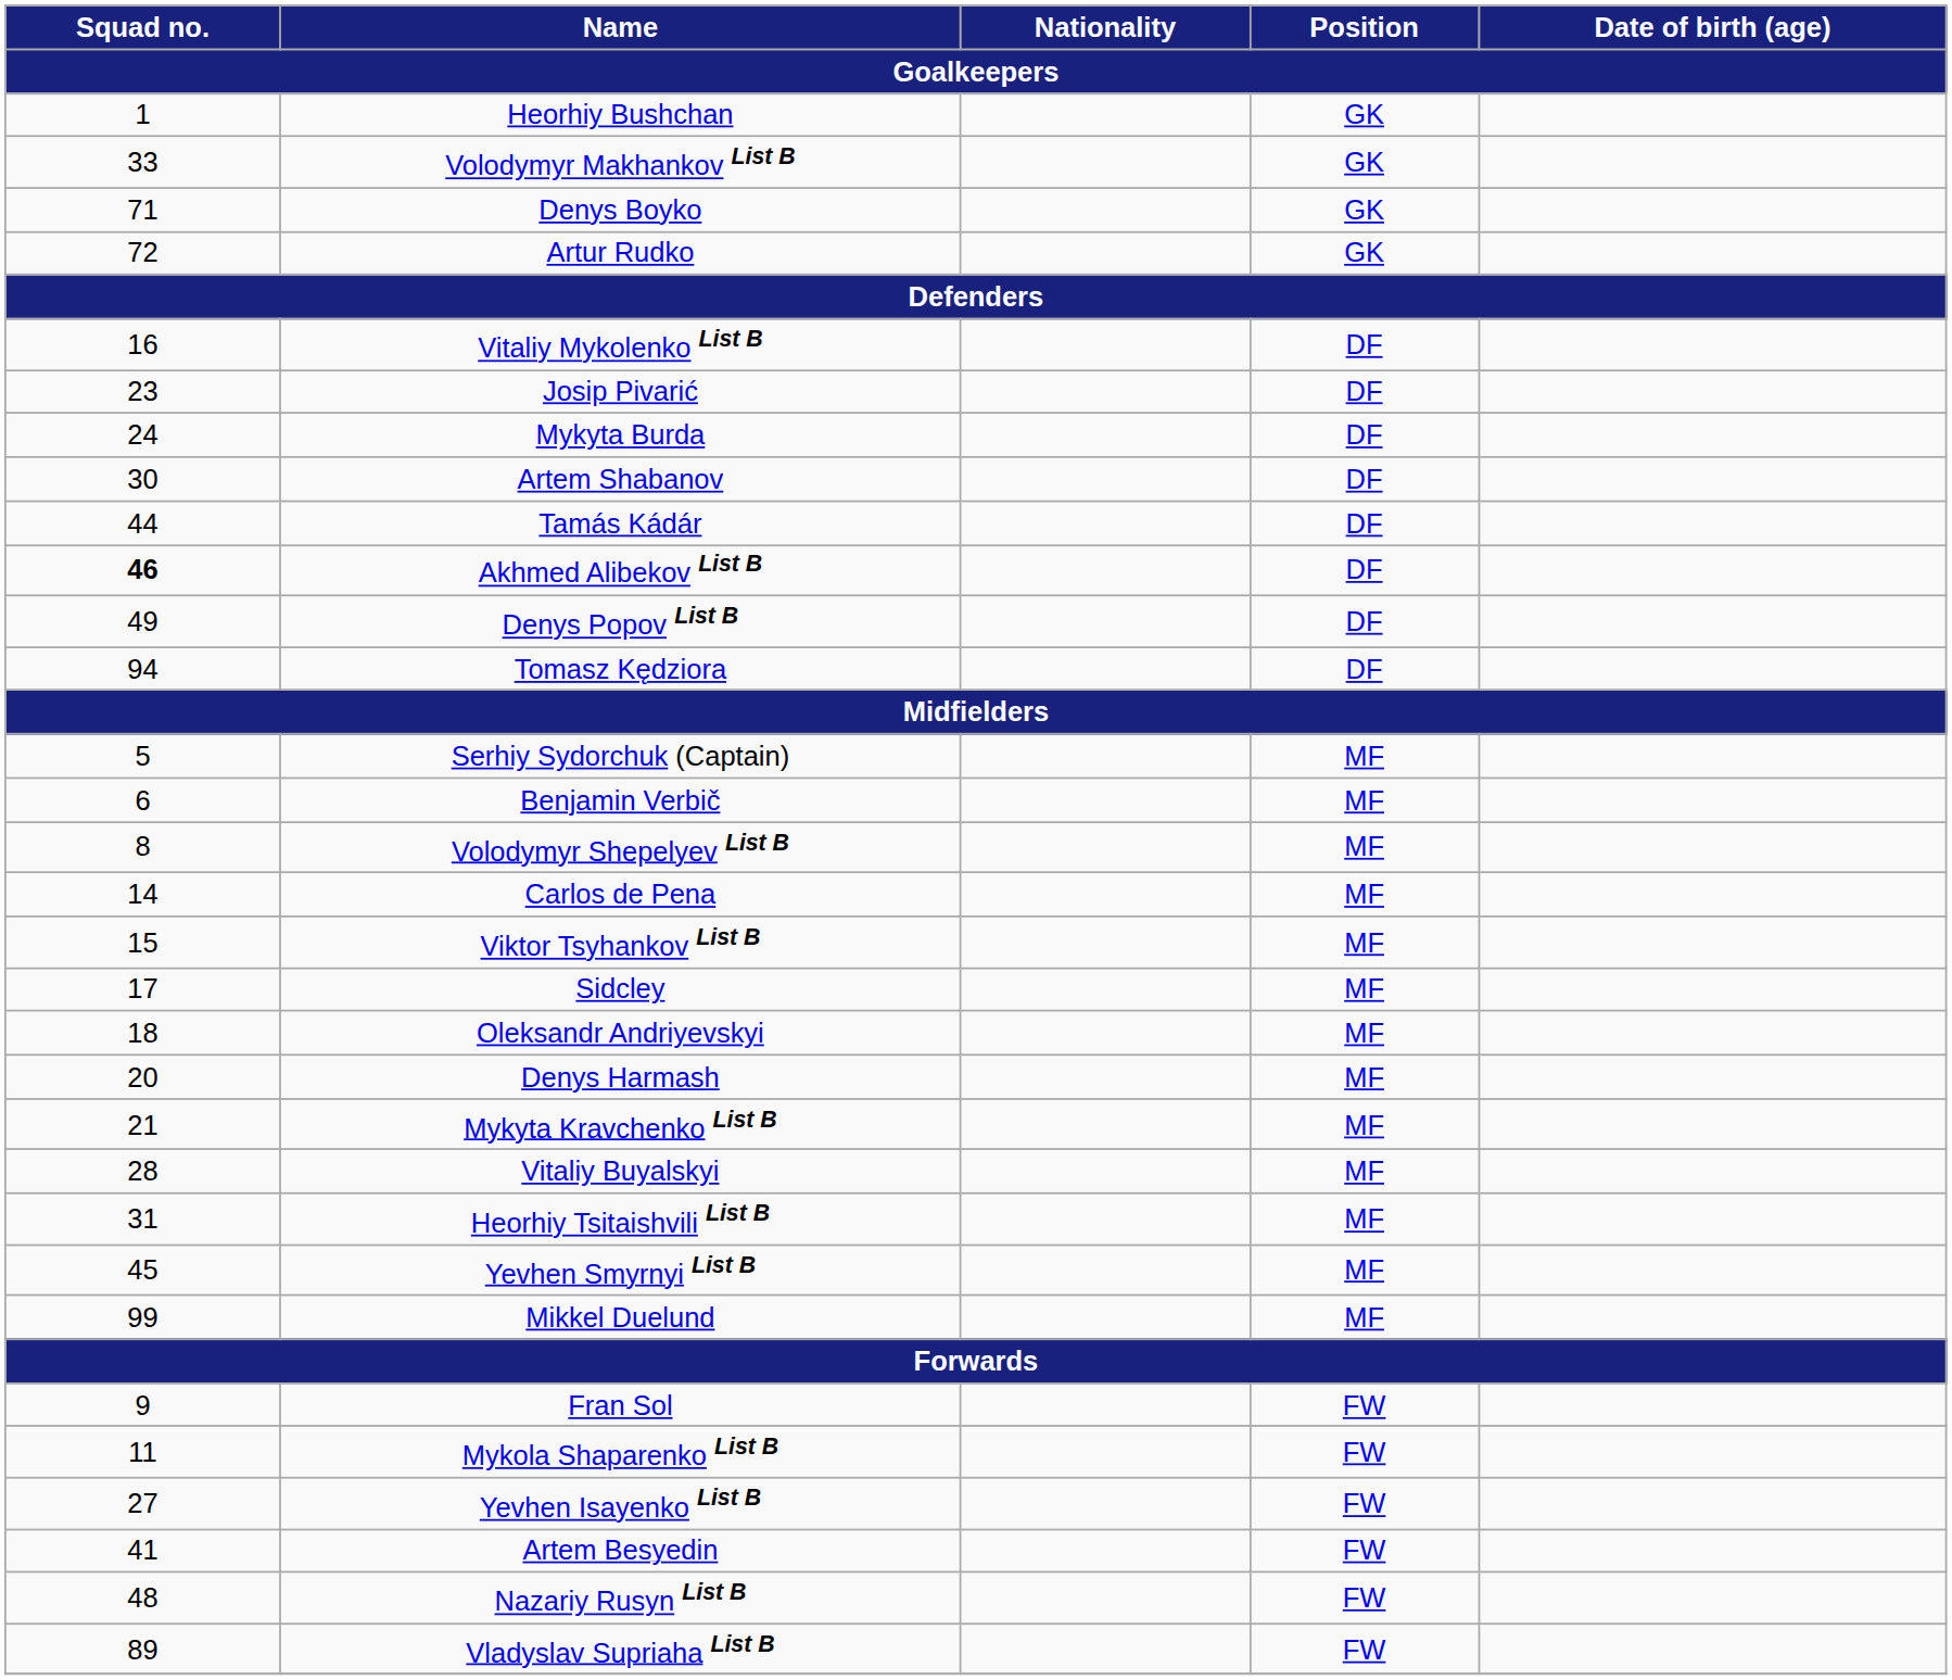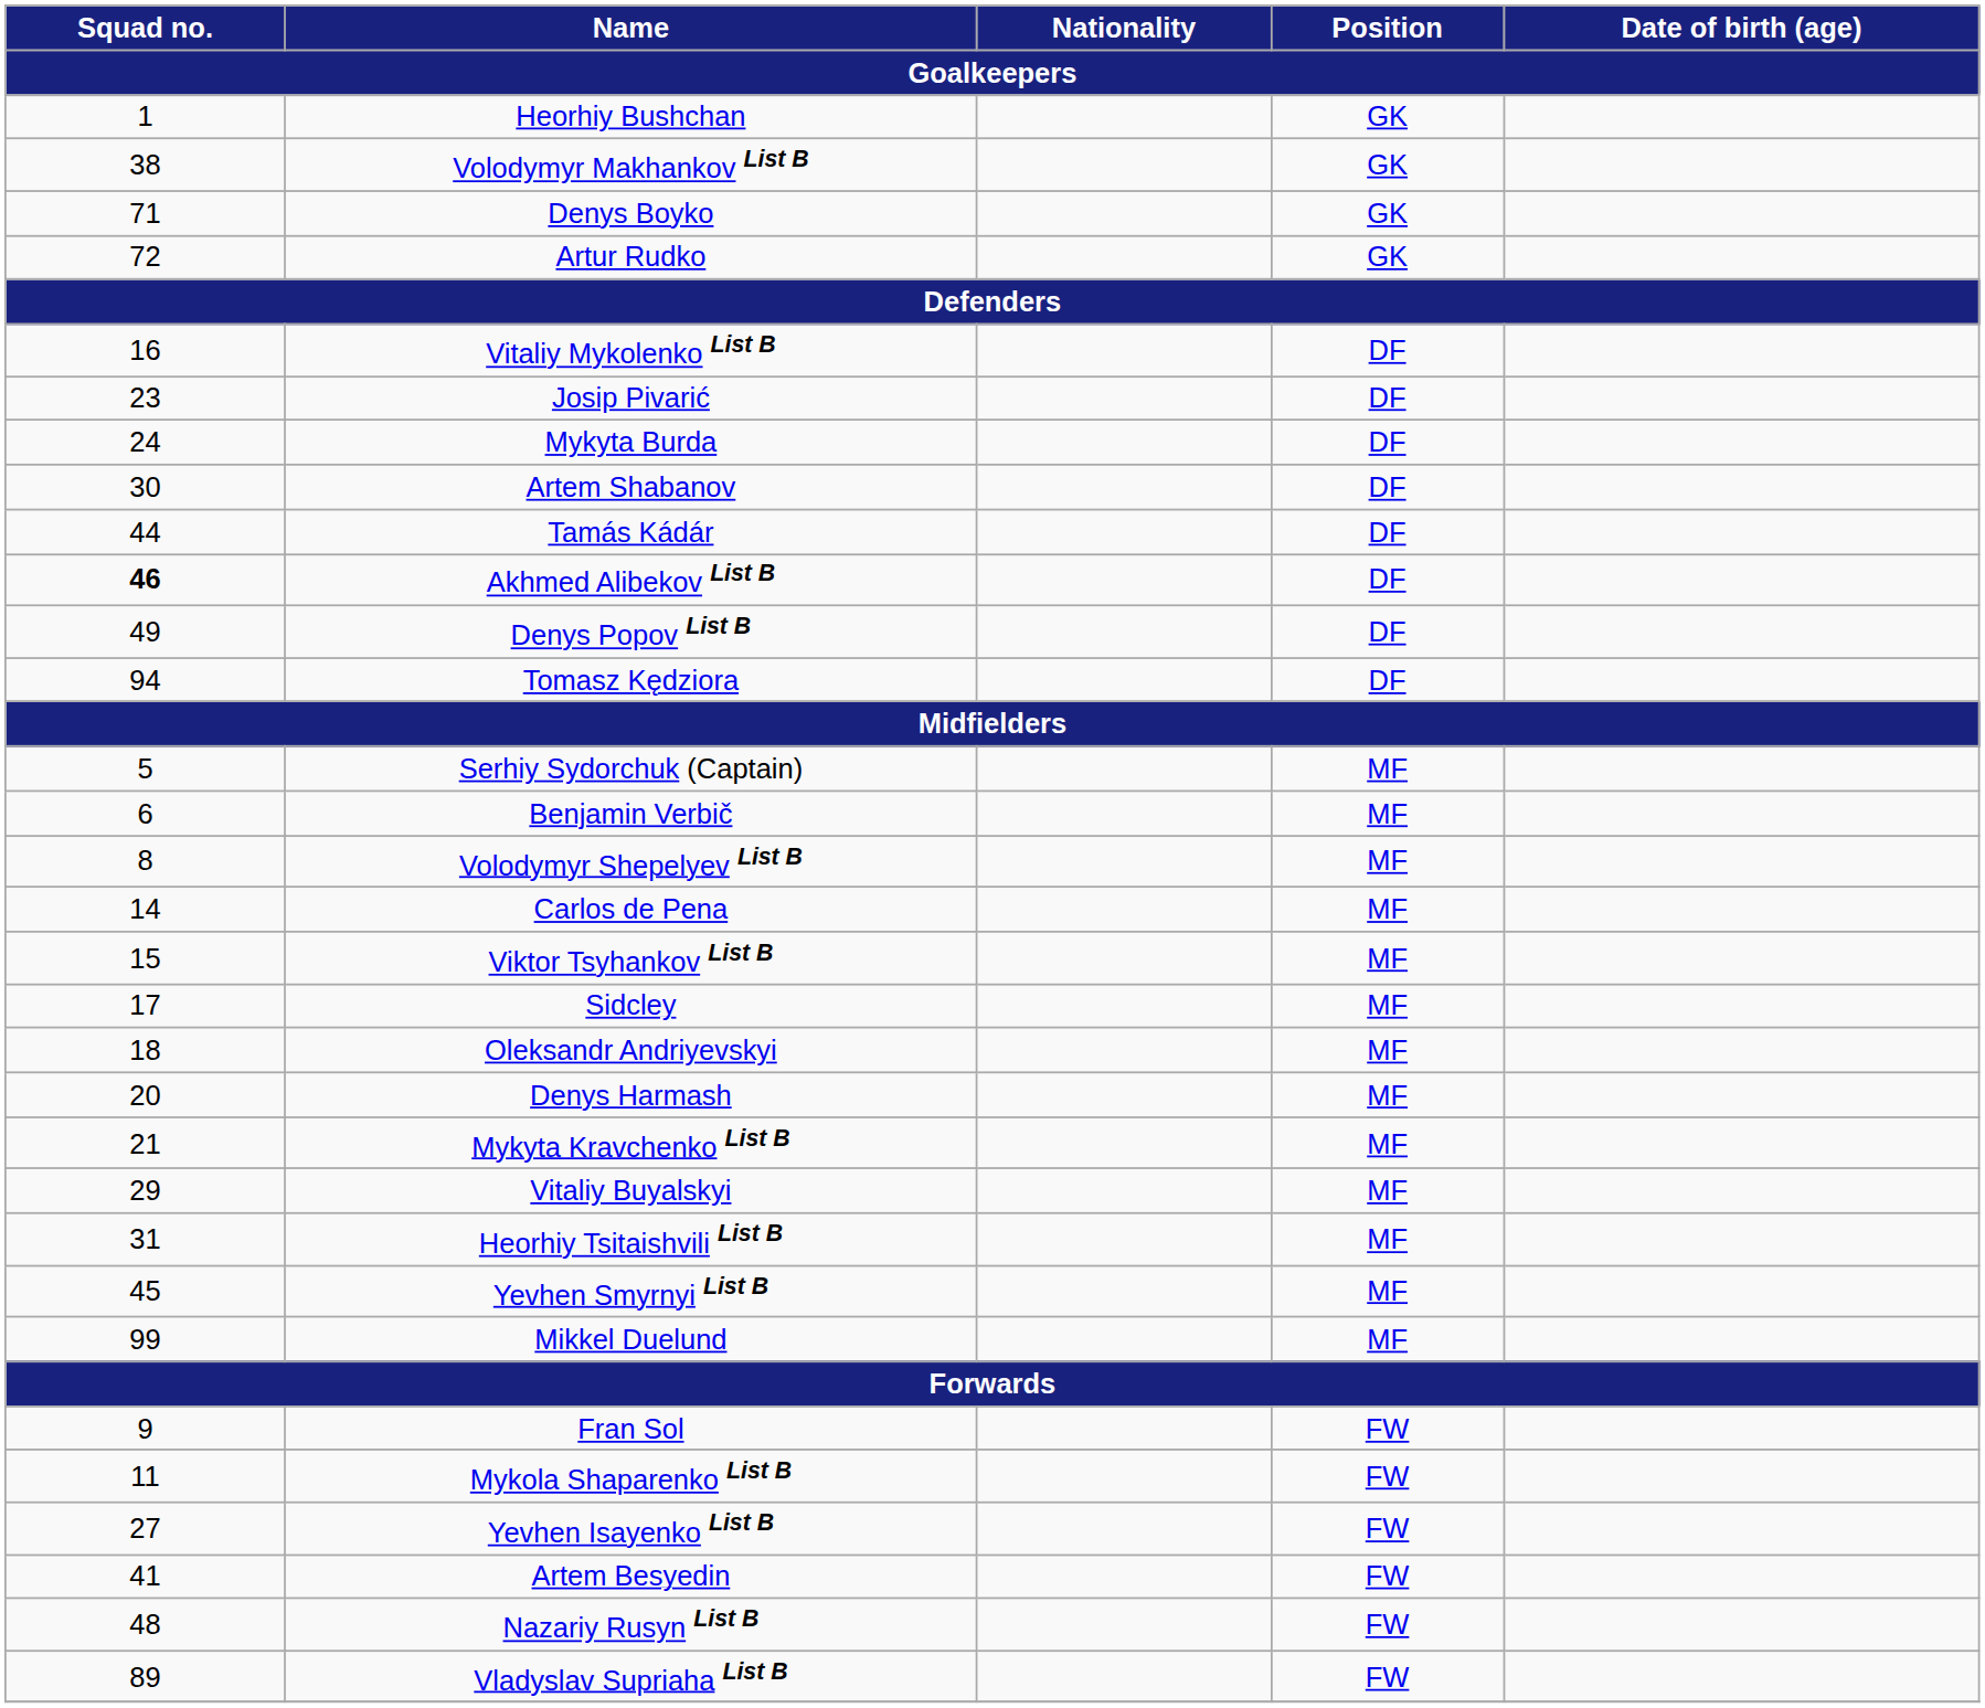 <table class="wikitable" style="text-align:center; font-size:90%; width:80%">
 <tr>
 <th style="background:#19217F; color:white; text-align:center">Squad no.</th>
 <th style="background:#19217F; color:white; text-align:center">Name</th>
 <th style="background:#19217F; color:white; text-align:center">Nationality</th>
 <th style="background:#19217F; color:white; text-align:center">Position</th>
 <th style="background:#19217F; color:white; text-align:center">Date of birth (age)</th>
 </tr>
 <tr>
 <th colspan="6" style="background:#19217F; color:white; text-align:center">Goalkeepers</th>
 </tr>
 <tr>
 <td>1</td>
 <td><a href='#'>Heorhiy Bushchan</a></td>
 <td></td>
 <td><a href='#'>GK</a></td>
 <td></td>
 </tr>
 <tr>
-<td>33</td>
+<td>38</td>
 <td><a href='#'>Volodymyr Makhankov</a> <sup><strong><em>List B</em></strong></sup></td>
 <td></td>
 <td><a href='#'>GK</a></td>
 <td></td>
 </tr>
 <tr>
 <td>71</td>
 <td><a href='#'>Denys Boyko</a></td>
 <td></td>
 <td><a href='#'>GK</a></td>
 <td></td>
 </tr>
 <tr>
 <td>72</td>
 <td><a href='#'>Artur Rudko</a></td>
 <td></td>
 <td><a href='#'>GK</a></td>
 <td></td>
 </tr>
 <tr>
 <th colspan="6" style="background:#19217F; color:white; text-align:center">Defenders</th>
 </tr>
 <tr>
 <td>16</td>
 <td><a href='#'>Vitaliy Mykolenko</a> <sup><strong><em>List B</em></strong></sup></td>
 <td></td>
 <td><a href='#'>DF</a></td>
 <td></td>
 </tr>
 <tr>
 <td>23</td>
 <td><a href='#'>Josip Pivarić</a></td>
 <td></td>
 <td><a href='#'>DF</a></td>
 <td></td>
 </tr>
 <tr>
 <td>24</td>
 <td><a href='#'>Mykyta Burda</a></td>
 <td></td>
 <td><a href='#'>DF</a></td>
 <td></td>
 </tr>
 <tr>
 <td>30</td>
 <td><a href='#'>Artem Shabanov</a></td>
 <td></td>
 <td><a href='#'>DF</a></td>
 <td></td>
 </tr>
 <tr>
 <td>44</td>
 <td><a href='#'>Tamás Kádár</a></td>
 <td></td>
 <td><a href='#'>DF</a></td>
 <td></td>
 </tr>
 <tr>
 <td><strong>46</strong></td>
 <td><a href='#'>Akhmed Alibekov</a> <sup><strong><em>List B</em></strong></sup></td>
 <td></td>
 <td><a href='#'>DF</a></td>
 <td></td>
 </tr>
 <tr>
 <td>49</td>
 <td><a href='#'>Denys Popov</a> <sup><strong><em>List B</em></strong></sup></td>
 <td></td>
 <td><a href='#'>DF</a></td>
 <td></td>
 </tr>
 <tr>
 <td>94</td>
 <td><a href='#'>Tomasz Kędziora</a></td>
 <td></td>
 <td><a href='#'>DF</a></td>
 <td></td>
 </tr>
 <tr>
 <th colspan="6" style="background:#19217F; color:white; text-align:center">Midfielders</th>
 </tr>
 <tr>
 <td>5</td>
 <td><a href='#'>Serhiy Sydorchuk</a> (Captain)</td>
 <td></td>
 <td><a href='#'>MF</a></td>
 <td></td>
 </tr>
 <tr>
 <td>6</td>
 <td><a href='#'>Benjamin Verbič</a></td>
 <td></td>
 <td><a href='#'>MF</a></td>
 <td></td>
 </tr>
 <tr>
 <td>8</td>
 <td><a href='#'>Volodymyr Shepelyev</a> <sup><strong><em>List B</em></strong></sup></td>
 <td></td>
 <td><a href='#'>MF</a></td>
 <td></td>
 </tr>
 <tr>
 <td>14</td>
 <td><a href='#'>Carlos de Pena</a></td>
 <td></td>
 <td><a href='#'>MF</a></td>
 <td></td>
 </tr>
 <tr>
 <td>15</td>
 <td><a href='#'>Viktor Tsyhankov</a> <sup><strong><em>List B</em></strong></sup></td>
 <td></td>
 <td><a href='#'>MF</a></td>
 <td></td>
 </tr>
 <tr>
 <td>17</td>
 <td><a href='#'>Sidcley</a></td>
 <td></td>
 <td><a href='#'>MF</a></td>
 <td></td>
 </tr>
 <tr>
 <td>18</td>
 <td><a href='#'>Oleksandr Andriyevskyi</a></td>
 <td></td>
 <td><a href='#'>MF</a></td>
 <td></td>
 </tr>
 <tr>
 <td>20</td>
 <td><a href='#'>Denys Harmash</a></td>
 <td></td>
 <td><a href='#'>MF</a></td>
 <td></td>
 </tr>
 <tr>
 <td>21</td>
 <td><a href='#'>Mykyta Kravchenko</a> <sup><strong><em>List B</em></strong></sup></td>
 <td></td>
 <td><a href='#'>MF</a></td>
 <td></td>
 </tr>
 <tr>
-<td>28</td>
+<td>29</td>
 <td><a href='#'>Vitaliy Buyalskyi</a></td>
 <td></td>
 <td><a href='#'>MF</a></td>
 <td></td>
 </tr>
 <tr>
 <td>31</td>
 <td><a href='#'>Heorhiy Tsitaishvili</a> <sup><strong><em>List B</em></strong></sup></td>
 <td></td>
 <td><a href='#'>MF</a></td>
 <td></td>
 </tr>
 <tr>
 <td>45</td>
 <td><a href='#'>Yevhen Smyrnyi</a> <sup><strong><em>List B</em></strong></sup></td>
 <td></td>
 <td><a href='#'>MF</a></td>
 <td></td>
 </tr>
 <tr>
 <td>99</td>
 <td><a href='#'>Mikkel Duelund</a></td>
 <td></td>
 <td><a href='#'>MF</a></td>
 <td></td>
 </tr>
 <tr>
 <th colspan="7" style="background:#19217F; color:white; text-align:center">Forwards</th>
 </tr>
 <tr>
 <td>9</td>
 <td><a href='#'>Fran Sol</a></td>
 <td></td>
 <td><a href='#'>FW</a></td>
 <td></td>
 </tr>
 <tr>
 <td>11</td>
 <td><a href='#'>Mykola Shaparenko</a> <sup><strong><em>List B</em></strong></sup></td>
 <td></td>
 <td><a href='#'>FW</a></td>
 <td></td>
 </tr>
 <tr>
 <td>27</td>
 <td><a href='#'>Yevhen Isayenko</a> <sup><strong><em>List B</em></strong></sup></td>
 <td></td>
 <td><a href='#'>FW</a></td>
 <td></td>
 </tr>
 <tr>
 <td>41</td>
 <td><a href='#'>Artem Besyedin</a></td>
 <td></td>
 <td><a href='#'>FW</a></td>
 <td></td>
 </tr>
 <tr>
 <td>48</td>
 <td><a href='#'>Nazariy Rusyn</a> <sup><strong><em>List B</em></strong></sup></td>
 <td></td>
 <td><a href='#'>FW</a></td>
 <td></td>
 </tr>
 <tr>
 <td>89</td>
 <td><a href='#'>Vladyslav Supriaha</a> <sup><strong><em>List B</em></strong></sup></td>
 <td></td>
 <td><a href='#'>FW</a></td>
 <td></td>
 </tr>
 <tr>
 </tr>
 </table>
